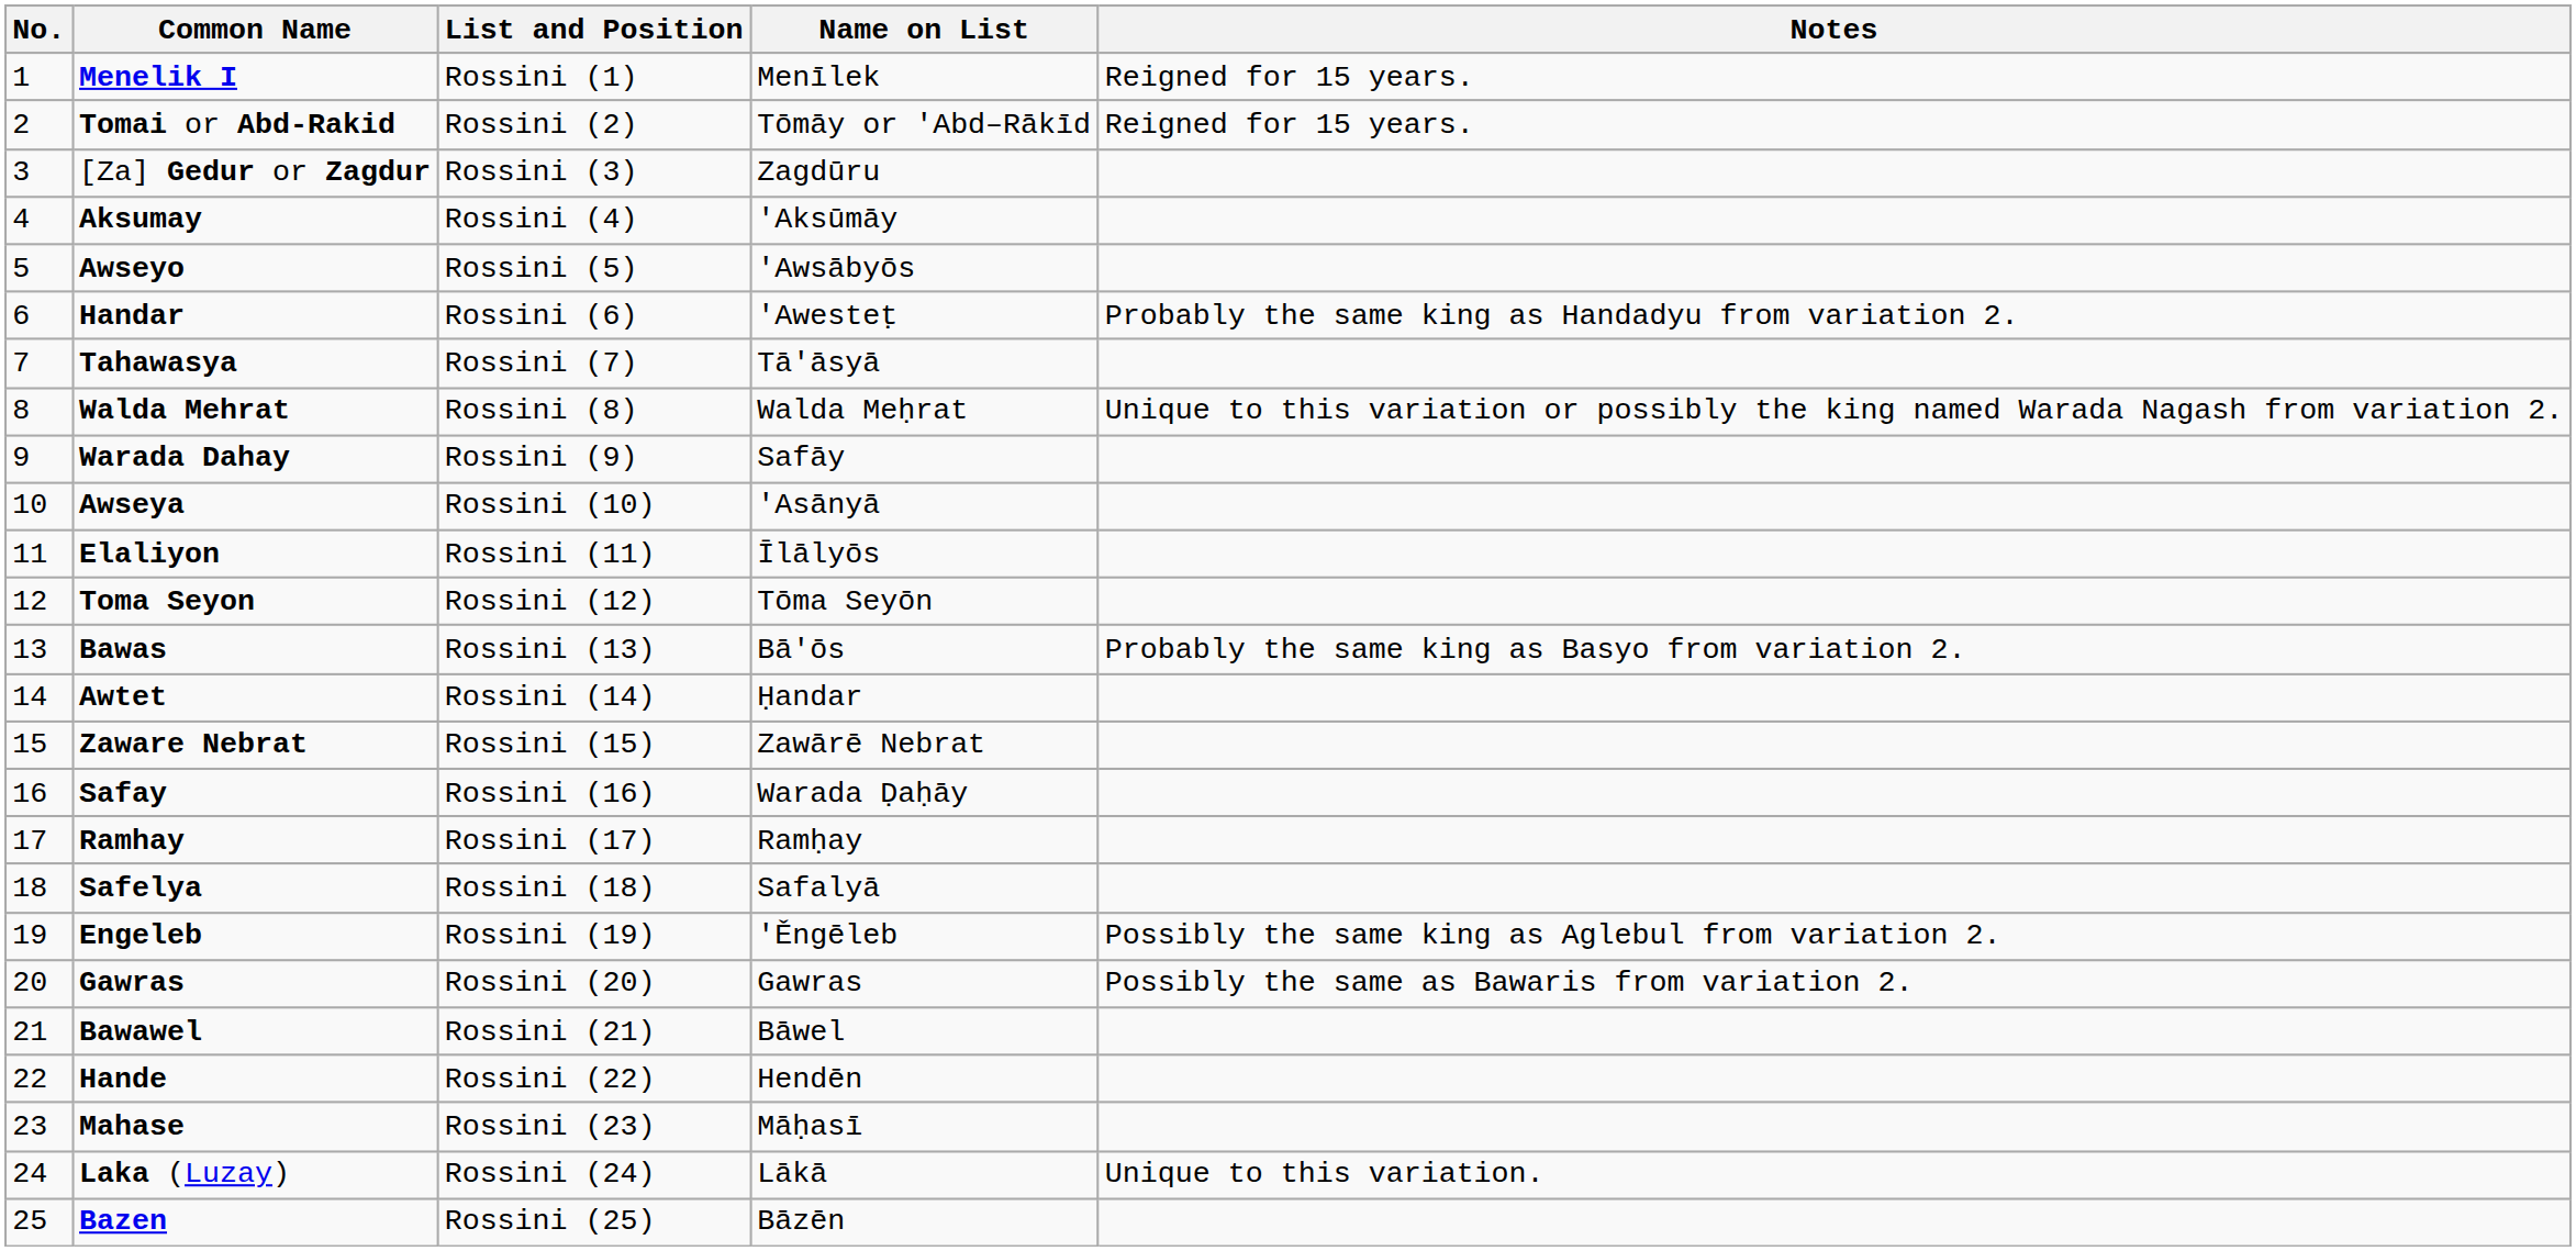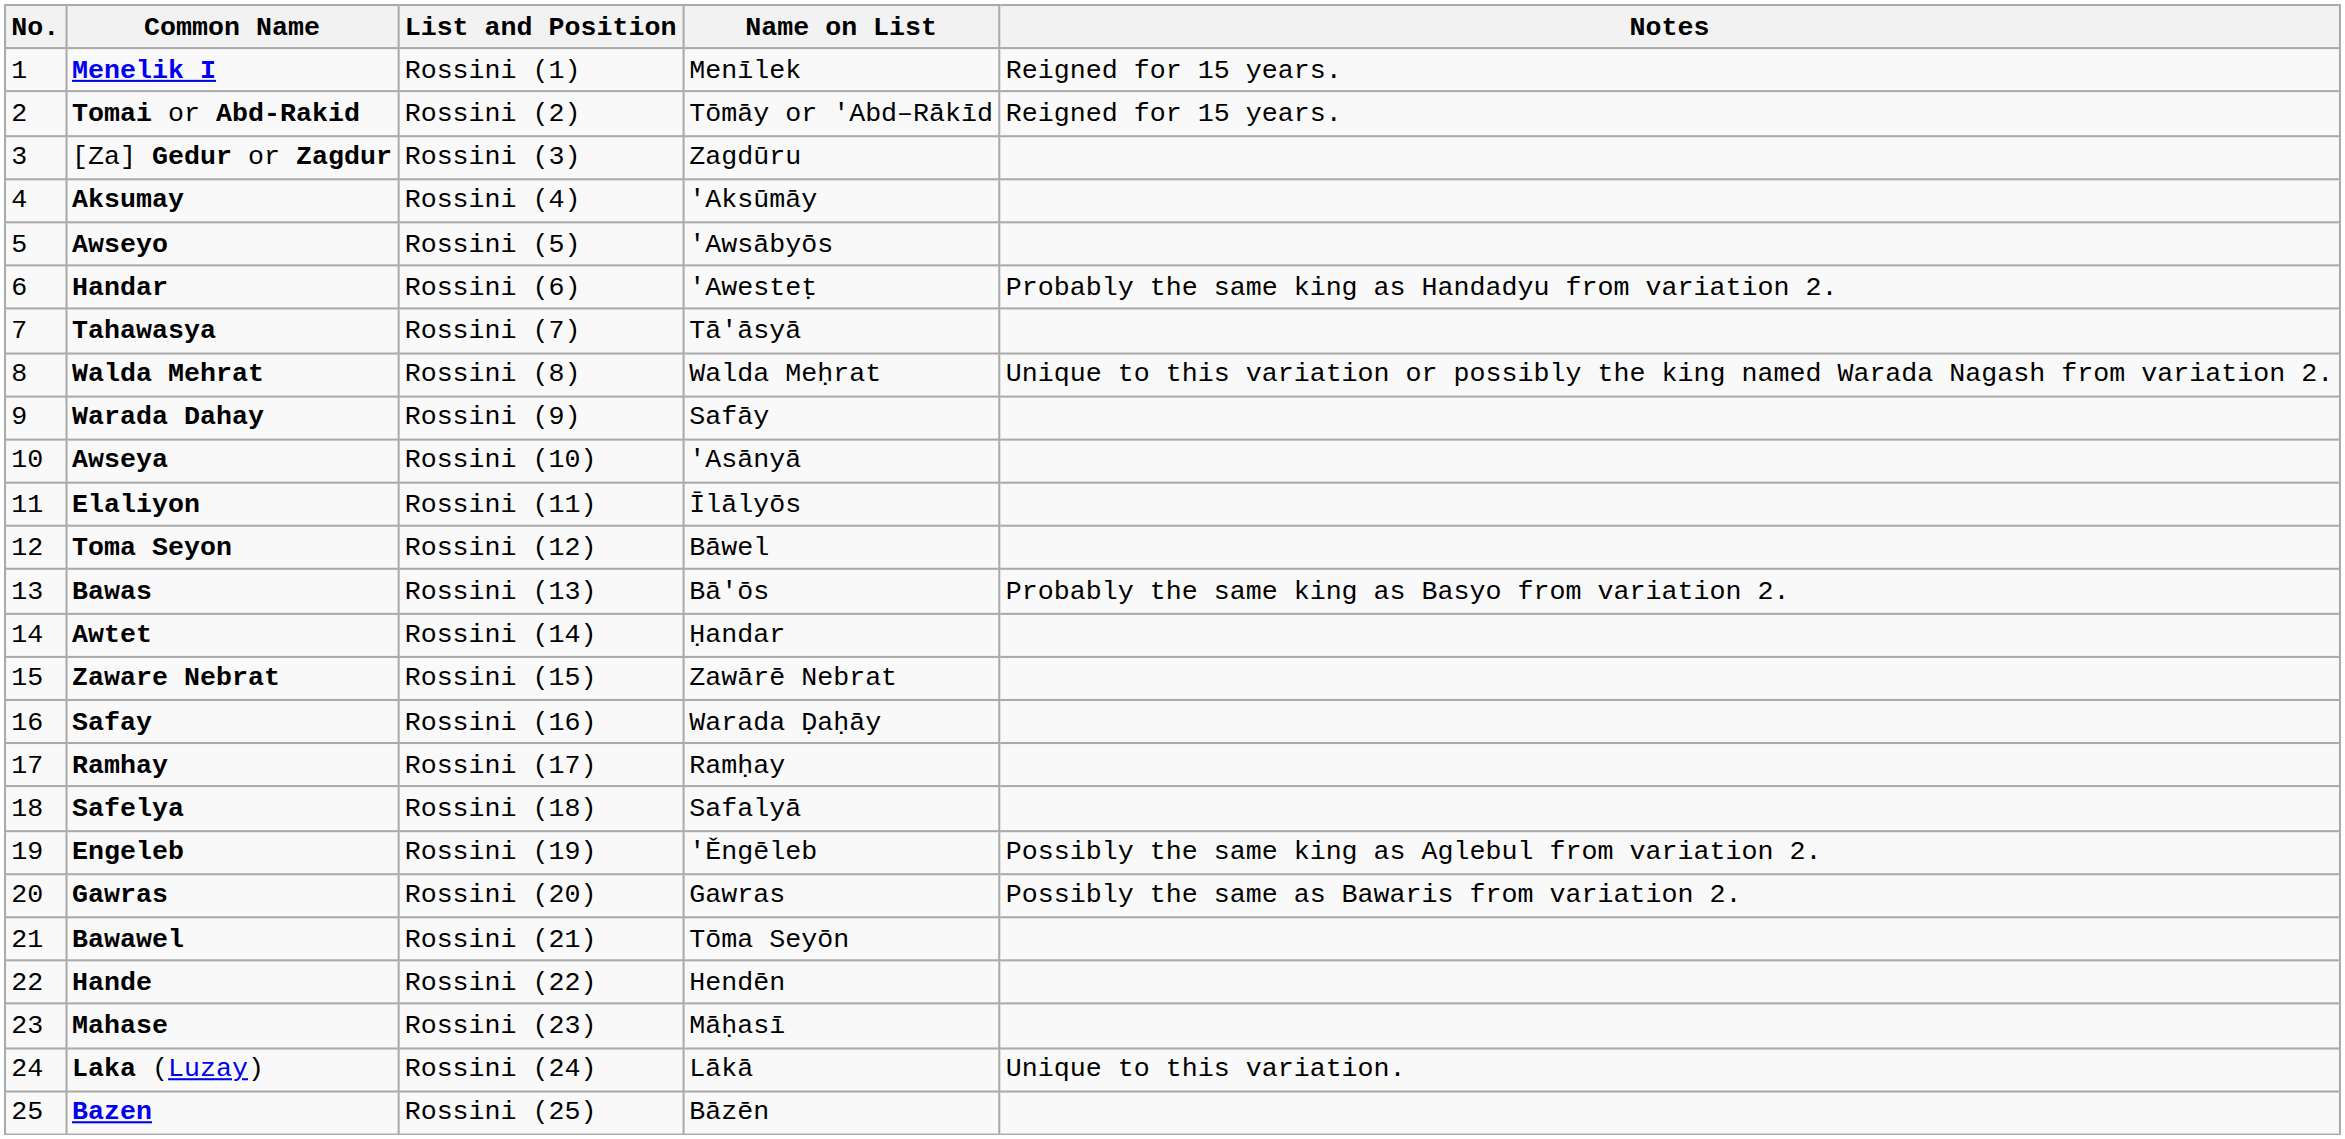 <table class="wikitable">
 <tr>
 <th>No.</th>
 <th>Common Name</th>
 <th>List and Position</th>
 <th>Name on List</th>
 <th>Notes</th>
 </tr>
 <tr>
 <td>1</td>
 <td><strong><a href='#'>Menelik I</a></strong></td>
 <td>Rossini (1)</td>
 <td>Menīlek</td>
 <td>Reigned for 15 years.</td>
 </tr>
 <tr>
 <td>2</td>
 <td><strong>Tomai</strong> or <strong>Abd-Rakid</strong></td>
 <td>Rossini (2)</td>
 <td>Tōmāy or 'Abd–Rākīd</td>
 <td>Reigned for 15 years.</td>
 </tr>
 <tr>
 <td>3</td>
 <td>[Za] <strong>Gedur</strong> or <strong>Zagdur</strong></td>
 <td>Rossini (3)</td>
 <td>Zagdūru</td>
 <td></td>
 </tr>
 <tr>
 <td>4</td>
 <td><strong>Aksumay</strong></td>
 <td>Rossini (4)</td>
 <td>'Aksūmāy</td>
 <td></td>
 </tr>
 <tr>
 <td>5</td>
 <td><strong>Awseyo</strong></td>
 <td>Rossini (5)</td>
 <td>'Awsābyōs</td>
 <td></td>
 </tr>
 <tr>
 <td>6</td>
 <td><strong>Handar</strong></td>
 <td>Rossini (6)</td>
 <td>'Awesteṭ</td>
 <td>Probably the same king as Handadyu from variation 2.</td>
 </tr>
 <tr>
 <td>7</td>
 <td><strong>Tahawasya</strong></td>
 <td>Rossini (7)</td>
 <td>Tā'āsyā</td>
 <td></td>
 </tr>
 <tr>
 <td>8</td>
 <td><strong>Walda Mehrat</strong></td>
 <td>Rossini (8)</td>
 <td>Walda Meḥrat</td>
 <td>Unique to this variation or possibly the king named Warada Nagash from variation 2.</td>
 </tr>
 <tr>
 <td>9</td>
 <td><strong>Warada Dahay</strong></td>
 <td>Rossini (9)</td>
 <td>Safāy</td>
 <td></td>
 </tr>
 <tr>
 <td>10</td>
 <td><strong>Awseya</strong></td>
 <td>Rossini (10)</td>
 <td>'Asānyā</td>
 <td></td>
 </tr>
 <tr>
 <td>11</td>
 <td><strong>Elaliyon</strong></td>
 <td>Rossini (11)</td>
 <td>Īlālyōs</td>
 <td></td>
 </tr>
 <tr>
 <td>12</td>
 <td><strong>Toma Seyon</strong></td>
 <td>Rossini (12)</td>
-<td>Tōma Seyōn</td>
+<td>Bāwel</td>
 <td></td>
 </tr>
 <tr>
 <td>13</td>
 <td><strong>Bawas</strong></td>
 <td>Rossini (13)</td>
 <td>Bā'ōs</td>
 <td>Probably the same king as Basyo from variation 2.</td>
 </tr>
 <tr>
 <td>14</td>
 <td><strong>Awtet</strong></td>
 <td>Rossini (14)</td>
 <td>Ḥandar</td>
 <td></td>
 </tr>
 <tr>
 <td>15</td>
 <td><strong>Zaware Nebrat</strong></td>
 <td>Rossini (15)</td>
 <td>Zawārē Nebrat</td>
 <td></td>
 </tr>
 <tr>
 <td>16</td>
 <td><strong>Safay</strong></td>
 <td>Rossini (16)</td>
 <td>Warada Ḍaḥāy</td>
 <td></td>
 </tr>
 <tr>
 <td>17</td>
 <td><strong>Ramhay</strong></td>
 <td>Rossini (17)</td>
 <td>Ramḥay</td>
 <td></td>
 </tr>
 <tr>
 <td>18</td>
 <td><strong>Safelya</strong></td>
 <td>Rossini (18)</td>
 <td>Safalyā</td>
 <td></td>
 </tr>
 <tr>
 <td>19</td>
 <td><strong>Engeleb</strong></td>
 <td>Rossini (19)</td>
 <td>'Ěngēleb</td>
 <td>Possibly the same king as Aglebul from variation 2.</td>
 </tr>
 <tr>
 <td>20</td>
 <td><strong>Gawras</strong></td>
 <td>Rossini (20)</td>
 <td>Gawras</td>
 <td>Possibly the same as Bawaris from variation 2.</td>
 </tr>
 <tr>
 <td>21</td>
 <td><strong>Bawawel</strong></td>
 <td>Rossini (21)</td>
-<td>Bāwel</td>
+<td>Tōma Seyōn</td>
 <td></td>
 </tr>
 <tr>
 <td>22</td>
 <td><strong>Hande</strong></td>
 <td>Rossini (22)</td>
 <td>Hendēn</td>
 <td></td>
 </tr>
 <tr>
 <td>23</td>
 <td><strong>Mahase</strong></td>
 <td>Rossini (23)</td>
 <td>Māḥasī</td>
 <td></td>
 </tr>
 <tr>
 <td>24</td>
 <td><strong>Laka</strong> (<a href='#'>Luzay</a>)</td>
 <td>Rossini (24)</td>
 <td>Lākā</td>
 <td>Unique to this variation.</td>
 </tr>
 <tr>
 <td>25</td>
 <td><a href='#'><strong>Bazen</strong></a></td>
 <td>Rossini (25)</td>
 <td>Bāzēn</td>
 <td></td>
 </tr>
 </table>
